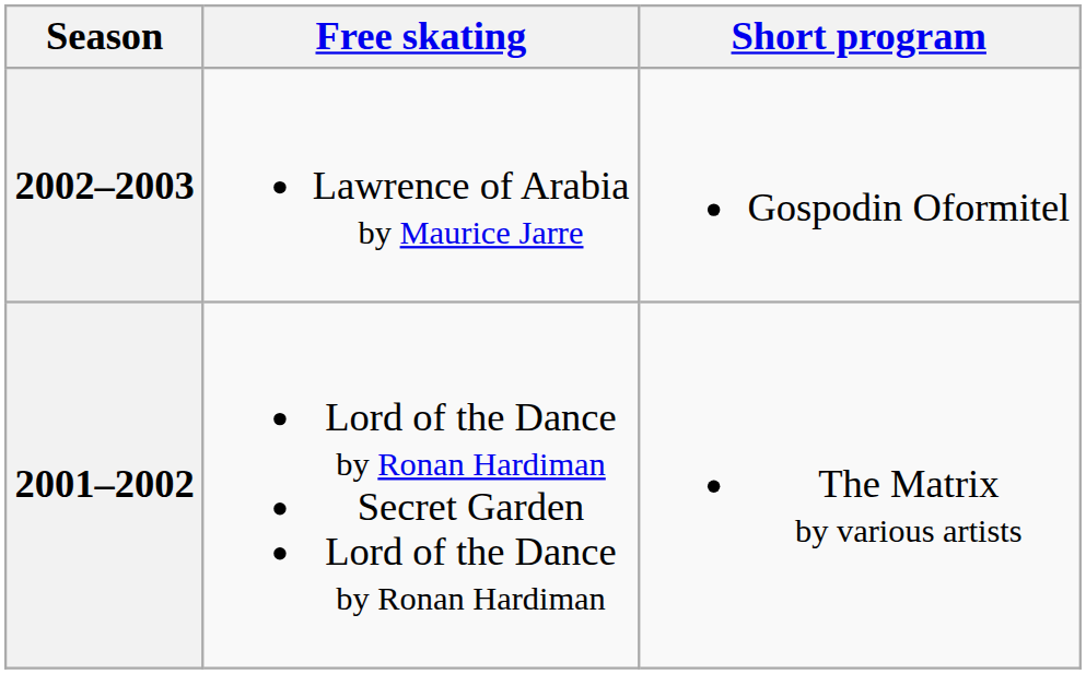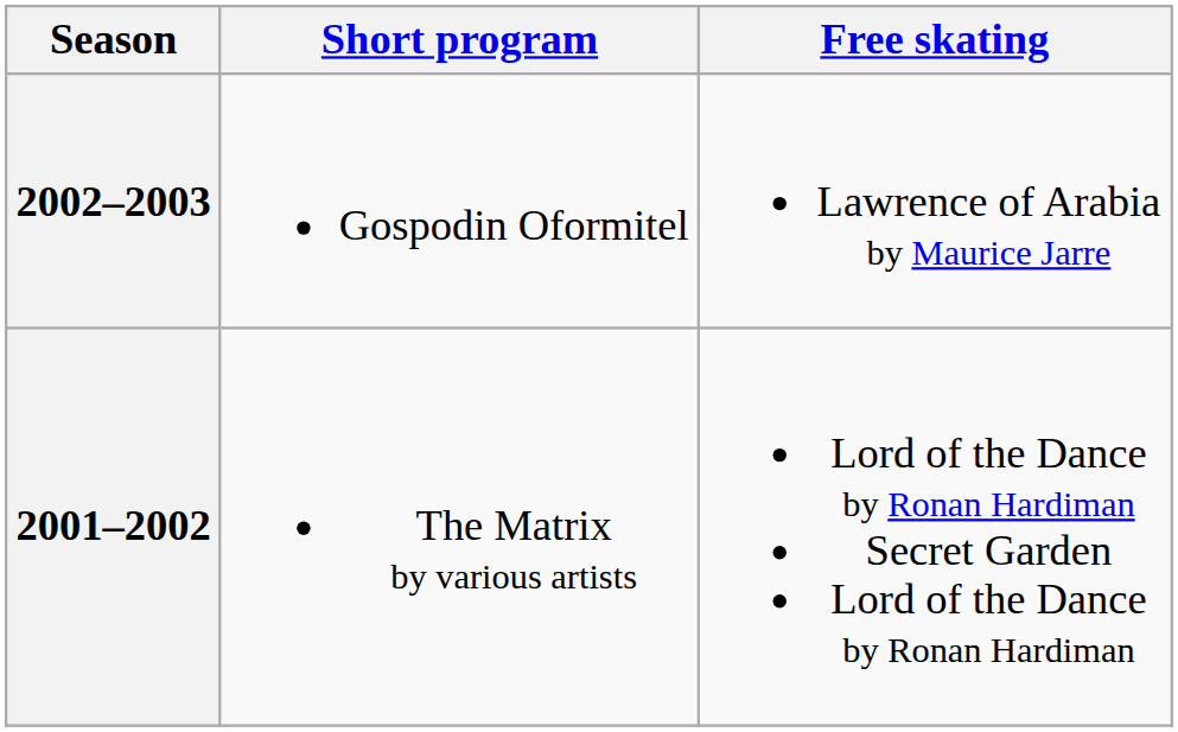 <table class=wikitable style=text-align:center>
 <tr>
 <th>Season</th>
+<th><a href='#'>Short program</a></th>
 <th><a href='#'>Free skating</a></th>
-<th><a href='#'>Short program</a></th>
 </tr>
 <tr>
 <th>2002–2003 <br> </th>
+<td><br><ul><li>Gospodin Oformitel</li></ul></td>
 <td><br><ul><li>Lawrence of Arabia <br><small> by <a href='#'>Maurice Jarre</a> </small></li></ul></td>
-<td><br><ul><li>Gospodin Oformitel</li></ul></td>
 </tr>
 <tr>
 <th>2001–2002 <br> </th>
+<td><br><ul><li>The Matrix <br><small> by various artists </small></li></ul></td>
 <td><br><ul><li>Lord of the Dance <br><small> by <a href='#'>Ronan Hardiman</a> </small></li><li>Secret Garden</li><li>Lord of the Dance <br><small> by Ronan Hardiman </small></li></ul></td>
-<td><br><ul><li>The Matrix <br><small> by various artists </small></li></ul></td>
 </tr>
 </table>
